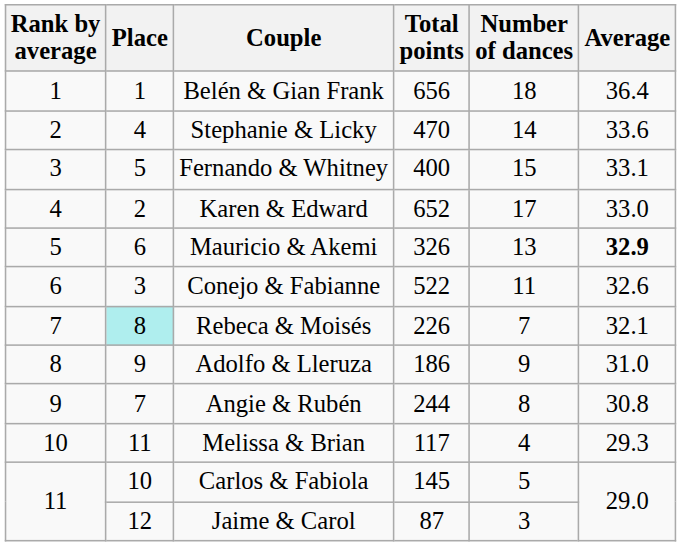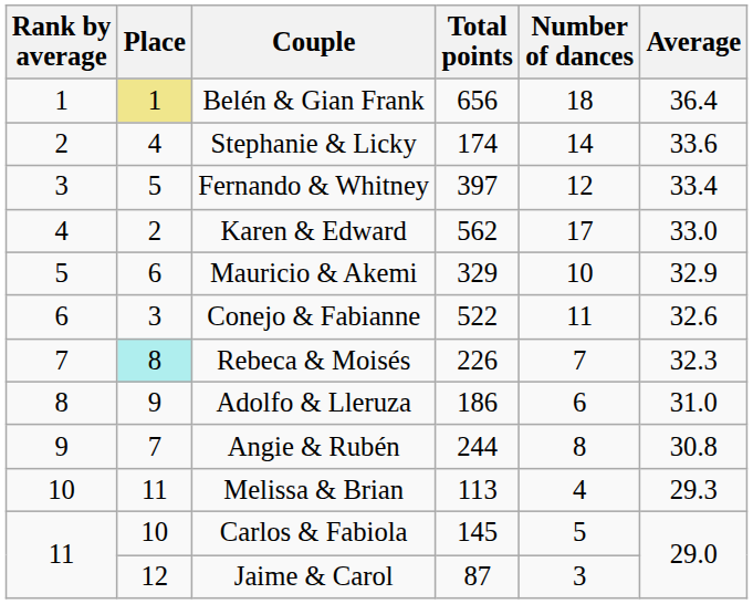 <table class="wikitable sortable" style="margin:auto; text-align:center;">
 <tr>
 <th>Rank by<br>average</th>
 <th>Place</th>
 <th>Couple</th>
 <th>Total<br>points</th>
 <th>Number<br>of dances</th>
 <th>Average</th>
 </tr>
 <tr>
 <td>1</td>
-<td>1</td>
+<td style="background: khaki;">1</td>
 <td>Belén & Gian Frank</td>
 <td>656</td>
 <td>18</td>
 <td>36.4</td>
 </tr>
 <tr>
 <td>2</td>
 <td>4</td>
 <td>Stephanie & Licky</td>
-<td>470</td>
+<td>174</td>
 <td>14</td>
 <td>33.6</td>
 </tr>
 <tr>
 <td>3</td>
 <td>5</td>
 <td>Fernando & Whitney</td>
-<td>400</td>
-<td>15</td>
-<td>33.1</td>
+<td>397</td>
+<td>12</td>
+<td>33.4</td>
 </tr>
 <tr>
 <td>4</td>
 <td>2</td>
 <td>Karen & Edward</td>
-<td>652</td>
+<td>562</td>
 <td>17</td>
 <td>33.0</td>
 </tr>
 <tr>
 <td>5</td>
 <td>6</td>
 <td>Mauricio & Akemi</td>
-<td>326</td>
-<td>13</td>
-<td><strong>32.9</strong></td>
+<td>329</td>
+<td>10</td>
+<td>32.9</td>
 </tr>
 <tr>
 <td>6</td>
 <td>3</td>
 <td>Conejo & Fabianne</td>
 <td>522</td>
 <td>11</td>
 <td>32.6</td>
 </tr>
 <tr>
 <td>7</td>
 <td style="background: paleturquoise;">8</td>
 <td>Rebeca & Moisés</td>
 <td>226</td>
 <td>7</td>
-<td>32.1</td>
+<td>32.3</td>
 </tr>
 <tr>
 <td>8</td>
 <td>9</td>
 <td>Adolfo & Lleruza</td>
 <td>186</td>
-<td>9</td>
+<td>6</td>
 <td>31.0</td>
 </tr>
 <tr>
 <td>9</td>
 <td>7</td>
 <td>Angie & Rubén</td>
 <td>244</td>
 <td>8</td>
 <td>30.8</td>
 </tr>
 <tr>
 <td>10</td>
 <td>11</td>
 <td>Melissa & Brian</td>
-<td>117</td>
+<td>113</td>
 <td>4</td>
 <td>29.3</td>
 </tr>
 <tr>
 <td rowspan=2>11</td>
 <td>10</td>
 <td>Carlos & Fabiola</td>
 <td>145</td>
 <td>5</td>
 <td rowspan=2>29.0</td>
 </tr>
 <tr>
 <td>12</td>
 <td>Jaime & Carol</td>
 <td>87</td>
 <td>3</td>
 </tr>
 </table>
